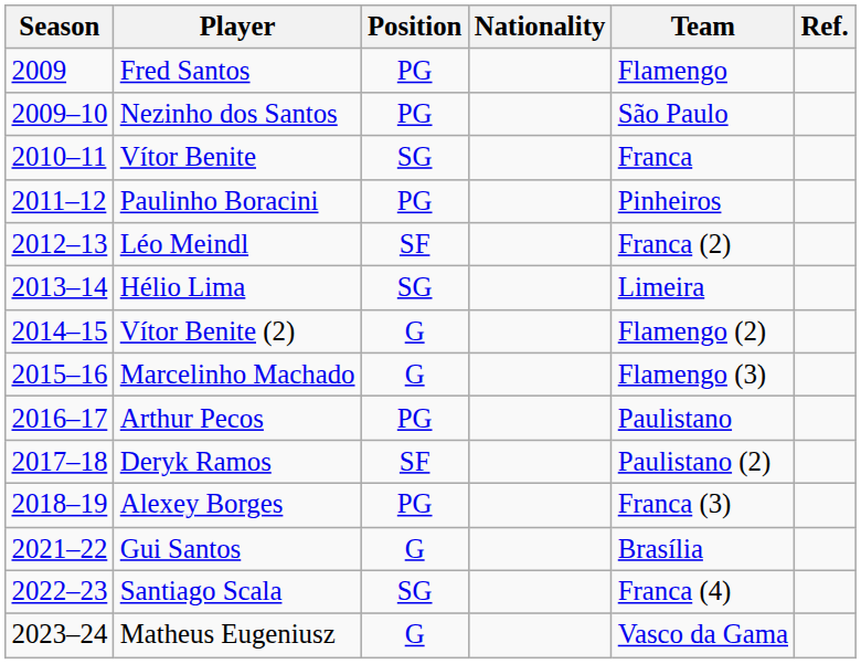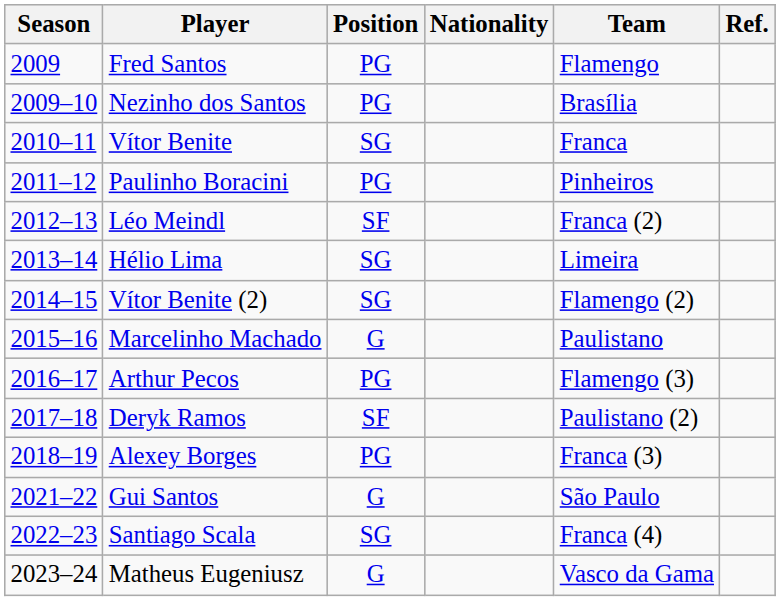 <table class="wikitable sortable">
 <tr>
 <th scope="col">Season</th>
 <th scope="col">Player</th>
 <th scope="col">Position</th>
 <th scope="col">Nationality</th>
 <th scope="col">Team</th>
 <th scope="col">Ref.</th>
 </tr>
 <tr>
 <td><a href='#'>2009</a></td>
 <td><a href='#'>Fred Santos</a></td>
 <td style="text-align:center;"><a href='#'>PG</a></td>
 <td></td>
 <td><a href='#'>Flamengo</a></td>
 <td></td>
 </tr>
 <tr>
 <td><a href='#'>2009–10</a></td>
 <td><a href='#'>Nezinho dos Santos</a></td>
 <td style="text-align:center;"><a href='#'>PG</a></td>
 <td></td>
-<td><a href='#'>São Paulo</a></td>
+<td><a href='#'>Brasília</a></td>
 <td></td>
 </tr>
 <tr>
 <td><a href='#'>2010–11</a></td>
 <td><a href='#'>Vítor Benite</a></td>
 <td style="text-align:center;"><a href='#'>SG</a></td>
 <td></td>
 <td><a href='#'>Franca</a></td>
 <td></td>
 </tr>
 <tr>
 <td><a href='#'>2011–12</a></td>
 <td><a href='#'>Paulinho Boracini</a></td>
 <td style="text-align:center;"><a href='#'>PG</a></td>
 <td></td>
 <td><a href='#'>Pinheiros</a></td>
 <td></td>
 </tr>
 <tr>
 <td><a href='#'>2012–13</a></td>
 <td><a href='#'>Léo Meindl</a></td>
 <td style="text-align:center;"><a href='#'>SF</a></td>
 <td></td>
 <td><a href='#'>Franca</a> (2)</td>
 <td></td>
 </tr>
 <tr>
 <td><a href='#'>2013–14</a></td>
 <td><a href='#'>Hélio Lima</a></td>
 <td style="text-align:center;"><a href='#'>SG</a></td>
 <td></td>
 <td><a href='#'>Limeira</a></td>
 <td></td>
 </tr>
 <tr>
 <td><a href='#'>2014–15</a></td>
 <td><a href='#'>Vítor Benite</a> (2)</td>
-<td align=center><a href='#'>G</a></td>
+<td style="text-align:center;"><a href='#'>SG</a></td>
 <td></td>
 <td><a href='#'>Flamengo</a> (2)</td>
 <td></td>
 </tr>
 <tr>
 <td><a href='#'>2015–16</a></td>
 <td><a href='#'>Marcelinho Machado</a></td>
 <td align=center><a href='#'>G</a></td>
 <td></td>
-<td><a href='#'>Flamengo</a> (3)</td>
+<td><a href='#'>Paulistano</a></td>
 <td></td>
 </tr>
 <tr>
 <td><a href='#'>2016–17</a></td>
 <td><a href='#'>Arthur Pecos</a></td>
 <td style="text-align:center;"><a href='#'>PG</a></td>
 <td></td>
-<td><a href='#'>Paulistano</a></td>
+<td><a href='#'>Flamengo</a> (3)</td>
 <td></td>
 </tr>
 <tr>
 <td><a href='#'>2017–18</a></td>
 <td><a href='#'>Deryk Ramos</a></td>
 <td style="text-align:center;"><a href='#'>SF</a></td>
 <td></td>
 <td><a href='#'>Paulistano</a> (2)</td>
 <td></td>
 </tr>
 <tr>
 <td><a href='#'>2018–19</a></td>
 <td><a href='#'>Alexey Borges</a></td>
 <td style="text-align:center;"><a href='#'>PG</a></td>
 <td></td>
 <td><a href='#'>Franca</a> (3)</td>
 <td></td>
 </tr>
 <tr>
 <td><a href='#'>2021–22</a></td>
 <td><a href='#'>Gui Santos</a></td>
 <td align=center><a href='#'>G</a></td>
 <td></td>
-<td><a href='#'>Brasília</a></td>
+<td><a href='#'>São Paulo</a></td>
 <td></td>
 </tr>
 <tr>
 <td><a href='#'>2022–23</a></td>
 <td><a href='#'>Santiago Scala</a></td>
 <td style="text-align:center;"><a href='#'>SG</a></td>
 <td></td>
 <td><a href='#'>Franca</a> (4)</td>
 <td></td>
 </tr>
 <tr>
 <td>2023–24</td>
 <td>Matheus Eugeniusz</td>
 <td align=center><a href='#'>G</a></td>
 <td></td>
 <td><a href='#'>Vasco da Gama</a></td>
 <td></td>
 </tr>
 </table>
